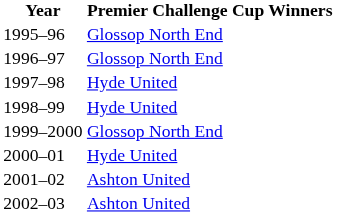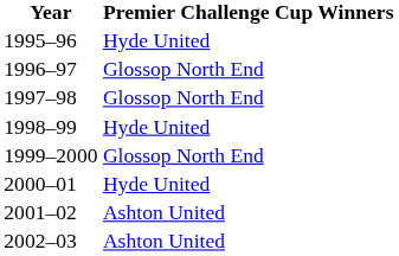 <table>
 <tr>
 <th>Year</th>
 <th>Premier Challenge Cup Winners</th>
 </tr>
 <tr>
 <td>1995–96</td>
-<td><a href='#'>Glossop North End</a></td>
+<td><a href='#'>Hyde United</a></td>
 </tr>
 <tr>
 <td>1996–97</td>
 <td><a href='#'>Glossop North End</a></td>
 </tr>
 <tr>
 <td>1997–98</td>
-<td><a href='#'>Hyde United</a></td>
+<td><a href='#'>Glossop North End</a></td>
 </tr>
 <tr>
 <td>1998–99</td>
 <td><a href='#'>Hyde United</a></td>
 </tr>
 <tr>
 <td>1999–2000</td>
 <td><a href='#'>Glossop North End</a></td>
 </tr>
 <tr>
 <td>2000–01</td>
 <td><a href='#'>Hyde United</a></td>
 </tr>
 <tr>
 <td>2001–02</td>
 <td><a href='#'>Ashton United</a></td>
 </tr>
 <tr>
 <td>2002–03</td>
 <td><a href='#'>Ashton United</a></td>
 </tr>
 </table>
